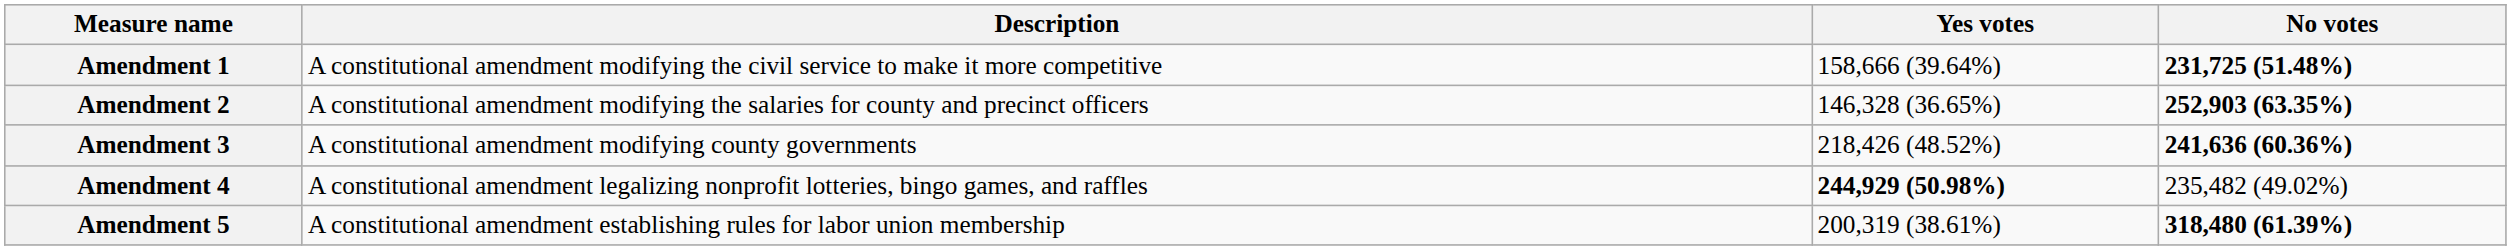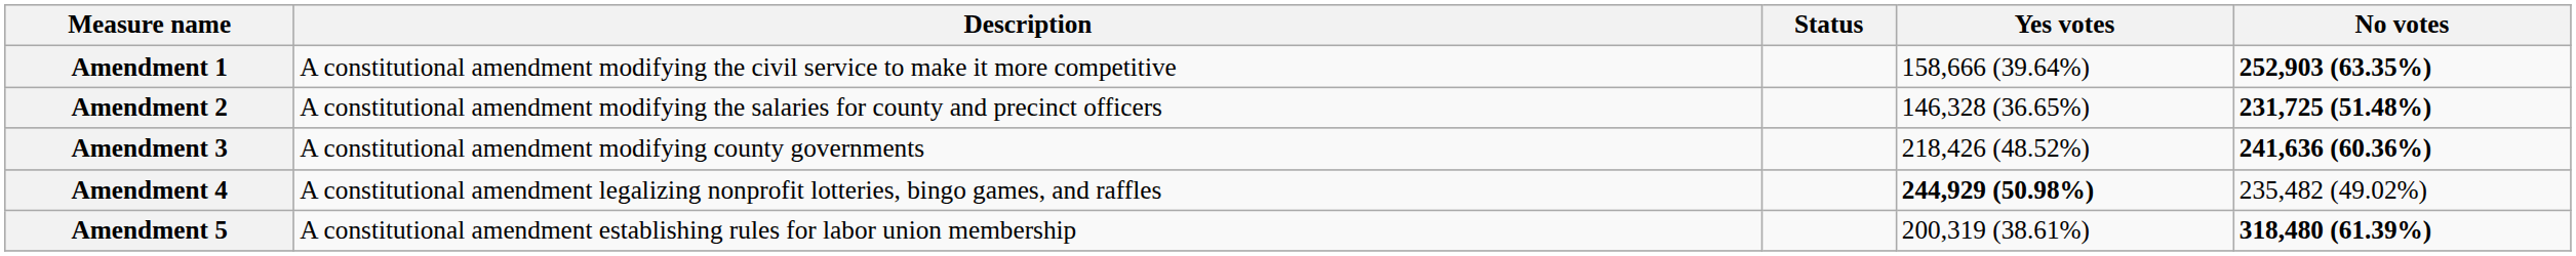 <table class="wikitable sortable plainrowheaders" style="width:100%">
 <tr>
 <th scope="col">Measure name</th>
 <th class="unsortable" scope="col">Description</th>
+<th scope="col">Status</th>
 <th scope="col">Yes votes</th>
 <th scope="col">No votes</th>
 </tr>
 <tr>
 <th scope="row">Amendment 1</th>
 <td>A constitutional amendment modifying the civil service to make it more competitive</td>
+<td></td>
 <td>158,666 (39.64%)</td>
-<td><strong>231,725 (51.48%)</strong></td>
+<td><strong>252,903 (63.35%)</strong></td>
 </tr>
 <tr>
 <th scope="row">Amendment 2</th>
 <td>A constitutional amendment modifying the salaries for county and precinct officers</td>
+<td></td>
 <td>146,328 (36.65%)</td>
-<td><strong>252,903 (63.35%)</strong></td>
+<td><strong>231,725 (51.48%)</strong></td>
 </tr>
 <tr>
 <th scope="row">Amendment 3</th>
 <td>A constitutional amendment modifying county governments</td>
+<td></td>
 <td>218,426 (48.52%)</td>
 <td><strong>241,636 (60.36%)</strong></td>
 </tr>
 <tr>
 <th scope="row">Amendment 4</th>
 <td>A constitutional amendment legalizing nonprofit lotteries, bingo games, and raffles</td>
+<td></td>
 <td><strong>244,929 (50.98%)</strong></td>
 <td>235,482 (49.02%)</td>
 </tr>
 <tr>
 <th scope="row">Amendment 5</th>
 <td>A constitutional amendment establishing rules for labor union membership</td>
+<td></td>
 <td>200,319 (38.61%)</td>
 <td><strong>318,480 (61.39%)</strong></td>
 </tr>
 </table>
